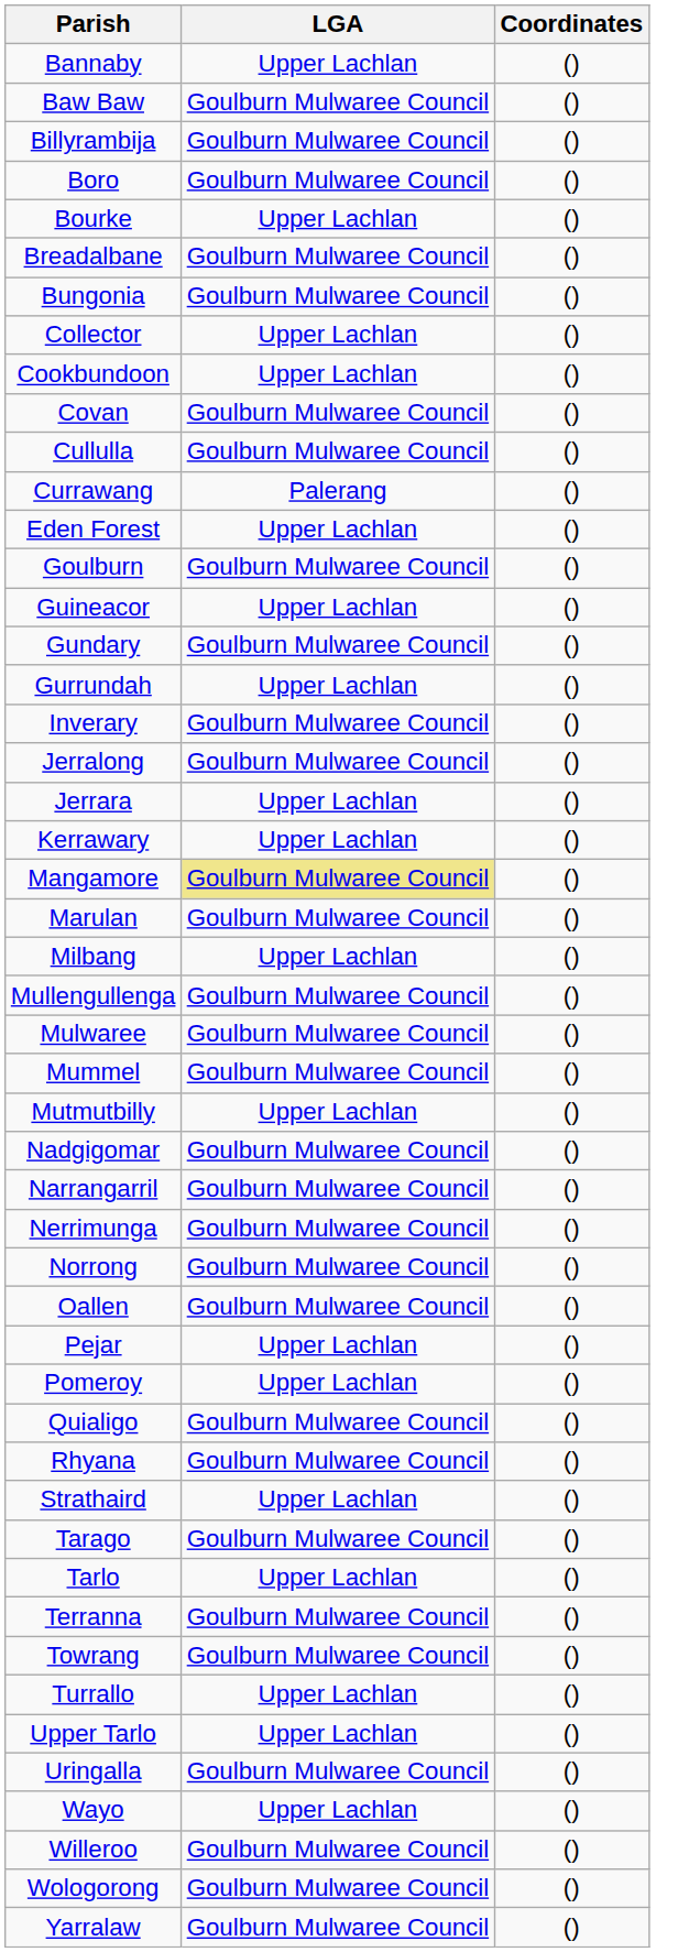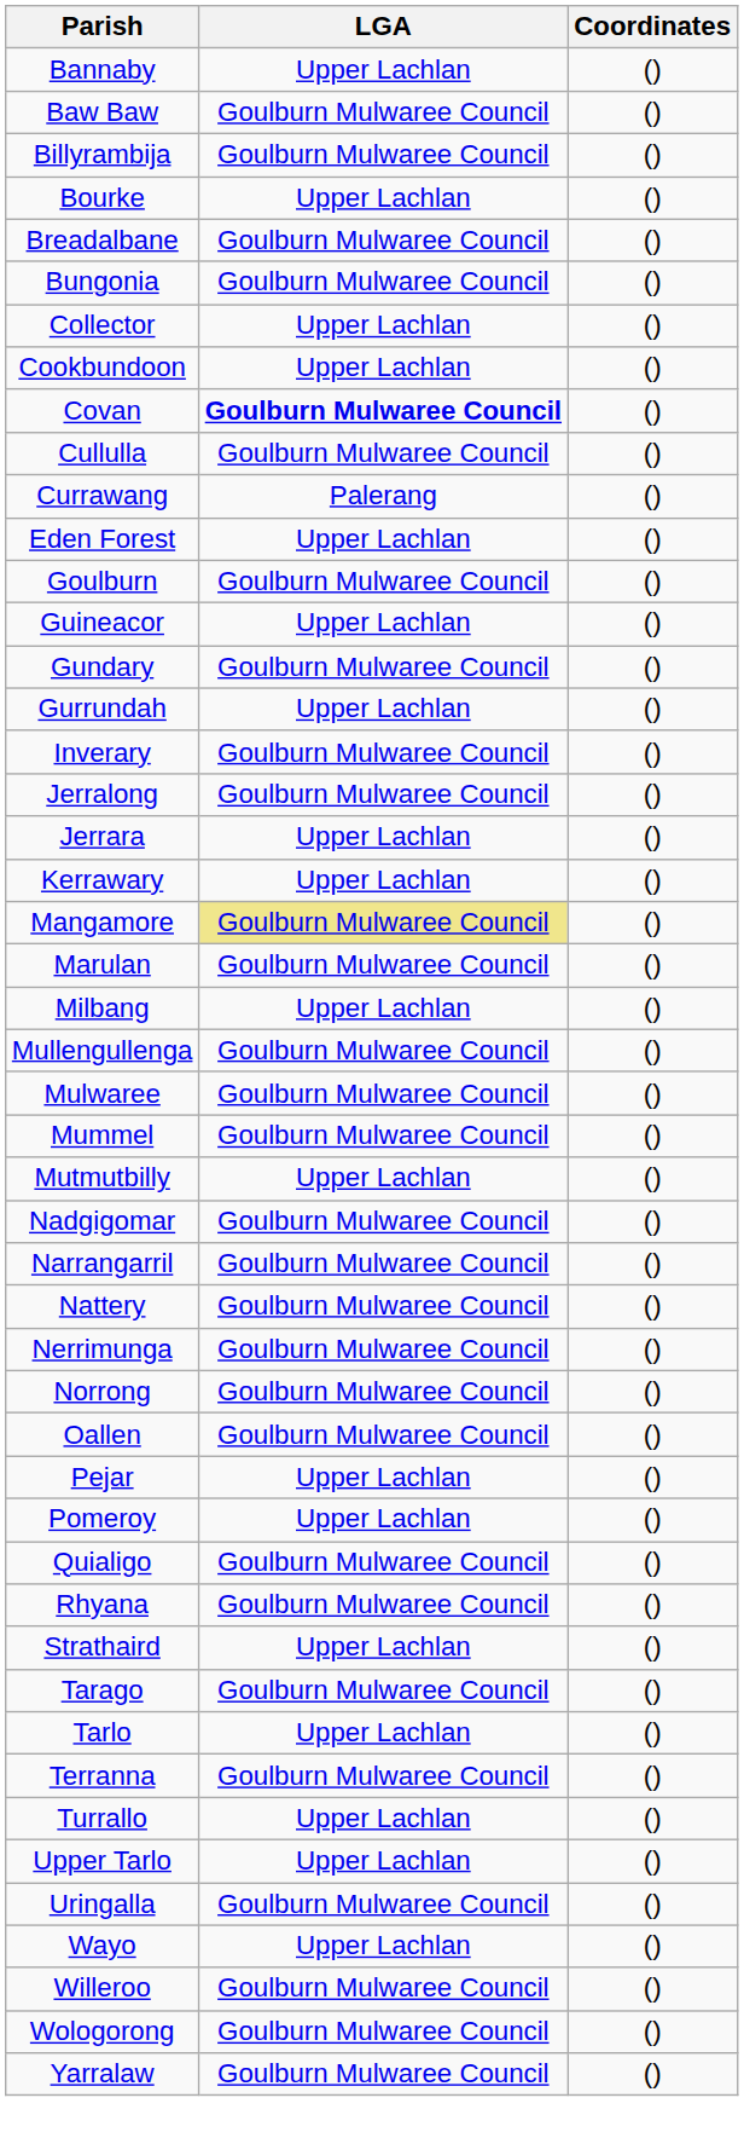 <table class="wikitable" style="text-align:center">
 <tr>
 <th>Parish</th>
 <th>LGA</th>
 <th>Coordinates</th>
 </tr>
 <tr>
 <td><a href='#'>Bannaby</a></td>
 <td><a href='#'>Upper Lachlan</a></td>
 <td>()</td>
 </tr>
 <tr>
 <td><a href='#'>Baw Baw</a></td>
 <td><a href='#'>Goulburn Mulwaree Council</a></td>
 <td>()</td>
 </tr>
 <tr>
 <td><a href='#'>Billyrambija</a></td>
-<td><a href='#'>Goulburn Mulwaree Council</a></td>
-<td>()</td>
-</tr>
-<tr>
-<td><a href='#'>Boro</a></td>
 <td><a href='#'>Goulburn Mulwaree Council</a></td>
 <td>()</td>
 </tr>
 <tr>
 <td><a href='#'>Bourke</a></td>
 <td><a href='#'>Upper Lachlan</a></td>
 <td>()</td>
 </tr>
 <tr>
 <td><a href='#'>Breadalbane</a></td>
 <td><a href='#'>Goulburn Mulwaree Council</a></td>
 <td>()</td>
 </tr>
 <tr>
 <td><a href='#'>Bungonia</a></td>
 <td><a href='#'>Goulburn Mulwaree Council</a></td>
 <td>()</td>
 </tr>
 <tr>
 <td><a href='#'>Collector</a></td>
 <td><a href='#'>Upper Lachlan</a></td>
 <td>()</td>
 </tr>
 <tr>
 <td><a href='#'>Cookbundoon</a></td>
 <td><a href='#'>Upper Lachlan</a></td>
 <td>()</td>
 </tr>
 <tr>
 <td><a href='#'>Covan</a></td>
-<td><a href='#'>Goulburn Mulwaree Council</a></td>
+<td><strong><a href='#'>Goulburn Mulwaree Council</a></strong></td>
 <td>()</td>
 </tr>
 <tr>
 <td><a href='#'>Cullulla</a></td>
 <td><a href='#'>Goulburn Mulwaree Council</a></td>
 <td>()</td>
 </tr>
 <tr>
 <td><a href='#'>Currawang</a></td>
 <td><a href='#'>Palerang</a></td>
 <td>()</td>
 </tr>
 <tr>
 <td><a href='#'>Eden Forest</a></td>
 <td><a href='#'>Upper Lachlan</a></td>
 <td>()</td>
 </tr>
 <tr>
 <td><a href='#'>Goulburn</a></td>
 <td><a href='#'>Goulburn Mulwaree Council</a></td>
 <td>()</td>
 </tr>
 <tr>
 <td><a href='#'>Guineacor</a></td>
 <td><a href='#'>Upper Lachlan</a></td>
 <td>()</td>
 </tr>
 <tr>
 <td><a href='#'>Gundary</a></td>
 <td><a href='#'>Goulburn Mulwaree Council</a></td>
 <td>()</td>
 </tr>
 <tr>
 <td><a href='#'>Gurrundah</a></td>
 <td><a href='#'>Upper Lachlan</a></td>
 <td>()</td>
 </tr>
 <tr>
 <td><a href='#'>Inverary</a></td>
 <td><a href='#'>Goulburn Mulwaree Council</a></td>
 <td>()</td>
 </tr>
 <tr>
 <td><a href='#'>Jerralong</a></td>
 <td><a href='#'>Goulburn Mulwaree Council</a></td>
 <td>()</td>
 </tr>
 <tr>
 <td><a href='#'>Jerrara</a></td>
 <td><a href='#'>Upper Lachlan</a></td>
 <td>()</td>
 </tr>
 <tr>
 <td><a href='#'>Kerrawary</a></td>
 <td><a href='#'>Upper Lachlan</a></td>
 <td>()</td>
 </tr>
 <tr>
 <td><a href='#'>Mangamore</a></td>
 <td style="background: khaki;"><a href='#'>Goulburn Mulwaree Council</a></td>
 <td>()</td>
 </tr>
 <tr>
 <td><a href='#'>Marulan</a></td>
 <td><a href='#'>Goulburn Mulwaree Council</a></td>
 <td>()</td>
 </tr>
 <tr>
 <td><a href='#'>Milbang</a></td>
 <td><a href='#'>Upper Lachlan</a></td>
 <td>()</td>
 </tr>
 <tr>
 <td><a href='#'>Mullengullenga</a></td>
 <td><a href='#'>Goulburn Mulwaree Council</a></td>
 <td>()</td>
 </tr>
 <tr>
 <td><a href='#'>Mulwaree</a></td>
 <td><a href='#'>Goulburn Mulwaree Council</a></td>
 <td>()</td>
 </tr>
 <tr>
 <td><a href='#'>Mummel</a></td>
 <td><a href='#'>Goulburn Mulwaree Council</a></td>
 <td>()</td>
 </tr>
 <tr>
 <td><a href='#'>Mutmutbilly</a></td>
 <td><a href='#'>Upper Lachlan</a></td>
 <td>()</td>
 </tr>
 <tr>
 <td><a href='#'>Nadgigomar</a></td>
 <td><a href='#'>Goulburn Mulwaree Council</a></td>
 <td>()</td>
 </tr>
 <tr>
 <td><a href='#'>Narrangarril</a></td>
 <td><a href='#'>Goulburn Mulwaree Council</a></td>
 <td>()</td>
 </tr>
 <tr>
+<td><a href='#'>Nattery</a></td>
+<td><a href='#'>Goulburn Mulwaree Council</a></td>
+<td>()</td>
+</tr>
+<tr>
 <td><a href='#'>Nerrimunga</a></td>
 <td><a href='#'>Goulburn Mulwaree Council</a></td>
 <td>()</td>
 </tr>
 <tr>
 <td><a href='#'>Norrong</a></td>
 <td><a href='#'>Goulburn Mulwaree Council</a></td>
 <td>()</td>
 </tr>
 <tr>
 <td><a href='#'>Oallen</a></td>
 <td><a href='#'>Goulburn Mulwaree Council</a></td>
 <td>()</td>
 </tr>
 <tr>
 <td><a href='#'>Pejar</a></td>
 <td><a href='#'>Upper Lachlan</a></td>
 <td>()</td>
 </tr>
 <tr>
 <td><a href='#'>Pomeroy</a></td>
 <td><a href='#'>Upper Lachlan</a></td>
 <td>()</td>
 </tr>
 <tr>
 <td><a href='#'>Quialigo</a></td>
 <td><a href='#'>Goulburn Mulwaree Council</a></td>
 <td>()</td>
 </tr>
 <tr>
 <td><a href='#'>Rhyana</a></td>
 <td><a href='#'>Goulburn Mulwaree Council</a></td>
 <td>()</td>
 </tr>
 <tr>
 <td><a href='#'>Strathaird</a></td>
 <td><a href='#'>Upper Lachlan</a></td>
 <td>()</td>
 </tr>
 <tr>
 <td><a href='#'>Tarago</a></td>
 <td><a href='#'>Goulburn Mulwaree Council</a></td>
 <td>()</td>
 </tr>
 <tr>
 <td><a href='#'>Tarlo</a></td>
 <td><a href='#'>Upper Lachlan</a></td>
 <td>()</td>
 </tr>
 <tr>
 <td><a href='#'>Terranna</a></td>
 <td><a href='#'>Goulburn Mulwaree Council</a></td>
 <td>()</td>
 </tr>
 <tr>
-<td><a href='#'>Towrang</a></td>
-<td><a href='#'>Goulburn Mulwaree Council</a></td>
-<td>()</td>
-</tr>
-<tr>
 <td><a href='#'>Turrallo</a></td>
 <td><a href='#'>Upper Lachlan</a></td>
 <td>()</td>
 </tr>
 <tr>
 <td><a href='#'>Upper Tarlo</a></td>
 <td><a href='#'>Upper Lachlan</a></td>
 <td>()</td>
 </tr>
 <tr>
 <td><a href='#'>Uringalla</a></td>
 <td><a href='#'>Goulburn Mulwaree Council</a></td>
 <td>()</td>
 </tr>
 <tr>
 <td><a href='#'>Wayo</a></td>
 <td><a href='#'>Upper Lachlan</a></td>
 <td>()</td>
 </tr>
 <tr>
 <td><a href='#'>Willeroo</a></td>
 <td><a href='#'>Goulburn Mulwaree Council</a></td>
 <td>()</td>
 </tr>
 <tr>
 <td><a href='#'>Wologorong</a></td>
 <td><a href='#'>Goulburn Mulwaree Council</a></td>
 <td>()</td>
 </tr>
 <tr>
 <td><a href='#'>Yarralaw</a></td>
 <td><a href='#'>Goulburn Mulwaree Council</a></td>
 <td>()</td>
 </tr>
 </table>
